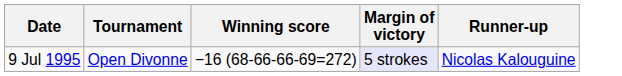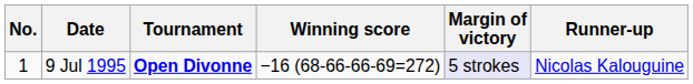 <table class="wikitable" style="font-size:95%;">
 <tr>
+<th>No.</th>
 <th>Date</th>
 <th>Tournament</th>
 <th>Winning score</th>
 <th>Margin of<br>victory</th>
 <th>Runner-up</th>
 </tr>
 <tr>
+<td align=center>1</td>
 <td align=right>9 Jul <a href='#'>1995</a></td>
-<td><a href='#'>Open Divonne</a></td>
+<td><strong><a href='#'>Open Divonne</a></strong></td>
 <td>−16 (68-66-66-69=272)</td>
 <td style="background: lavender;">5 strokes</td>
 <td> <a href='#'>Nicolas Kalouguine</a></td>
 </tr>
 </table>
